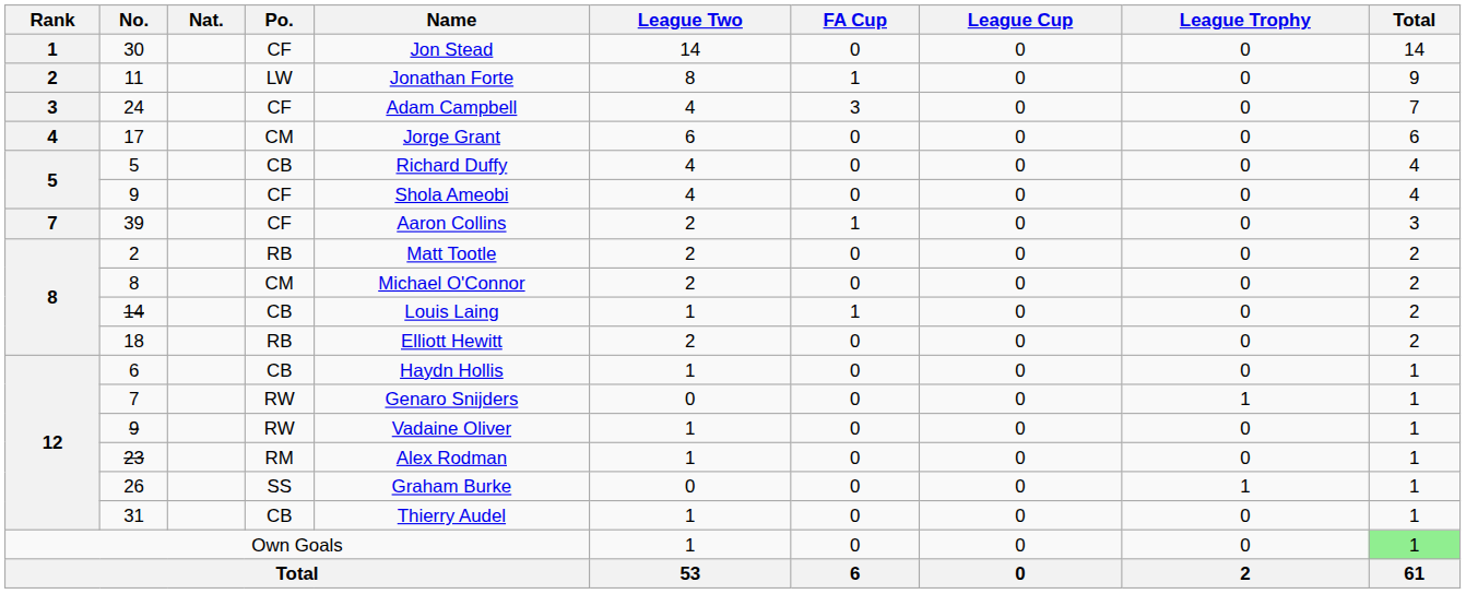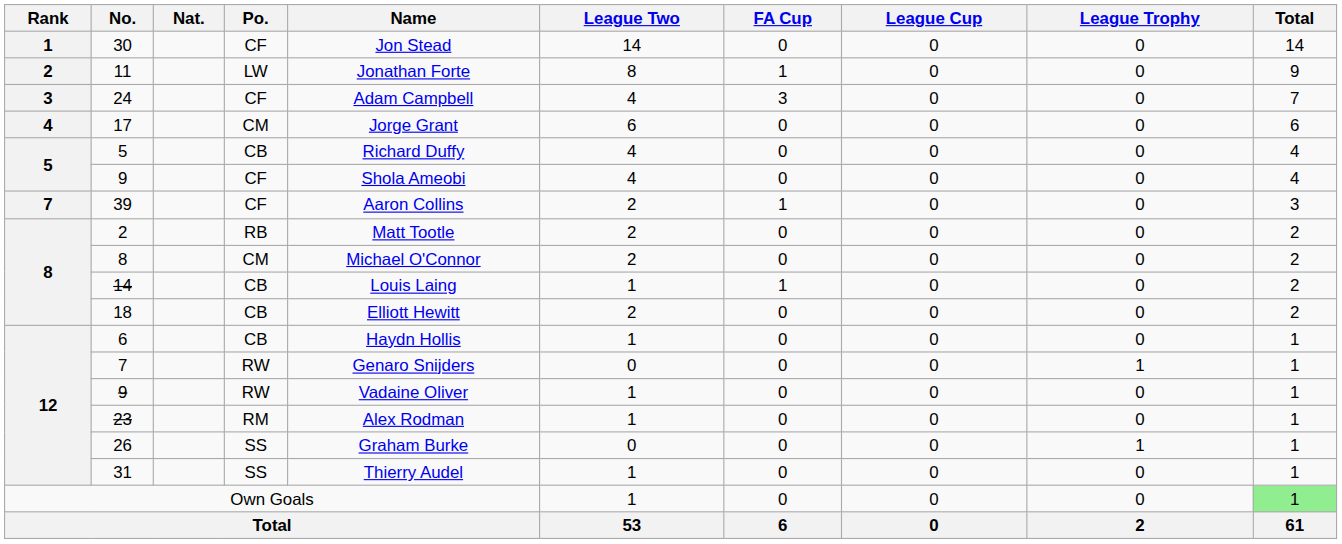 <table class="wikitable" style="text-align:center; font-size:95%; width:95%;">
 <tr>
 <th>Rank</th>
 <th>No.</th>
 <th>Nat.</th>
 <th>Po.</th>
 <th>Name</th>
 <th><a href='#'>League Two</a></th>
 <th><a href='#'>FA Cup</a></th>
 <th><a href='#'>League Cup</a></th>
 <th><a href='#'>League Trophy</a></th>
 <th>Total</th>
 </tr>
 <tr>
 <th rowspan=1>1</th>
 <td>30</td>
 <td></td>
 <td>CF</td>
 <td><a href='#'>Jon Stead</a></td>
 <td>14</td>
 <td>0</td>
 <td>0</td>
 <td>0</td>
 <td>14</td>
 </tr>
 <tr>
 <th rowspan=1>2</th>
 <td>11</td>
 <td></td>
 <td>LW</td>
 <td><a href='#'>Jonathan Forte</a></td>
 <td>8</td>
 <td>1</td>
 <td>0</td>
 <td>0</td>
 <td>9</td>
 </tr>
 <tr>
 <th rowspan=1>3</th>
 <td>24</td>
 <td></td>
 <td>CF</td>
 <td><a href='#'>Adam Campbell</a></td>
 <td>4</td>
 <td>3</td>
 <td>0</td>
 <td>0</td>
 <td>7</td>
 </tr>
 <tr>
 <th rowspan=1>4</th>
 <td>17</td>
 <td></td>
 <td>CM</td>
 <td><a href='#'>Jorge Grant</a></td>
 <td>6</td>
 <td>0</td>
 <td>0</td>
 <td>0</td>
 <td>6</td>
 </tr>
 <tr>
 <th rowspan=2>5</th>
 <td>5</td>
 <td></td>
 <td>CB</td>
 <td><a href='#'>Richard Duffy</a></td>
 <td>4</td>
 <td>0</td>
 <td>0</td>
 <td>0</td>
 <td>4</td>
 </tr>
 <tr>
 <td>9</td>
 <td></td>
 <td>CF</td>
 <td><a href='#'>Shola Ameobi</a></td>
 <td>4</td>
 <td>0</td>
 <td>0</td>
 <td>0</td>
 <td>4</td>
 </tr>
 <tr>
 <th rowspan=1>7</th>
 <td>39</td>
 <td></td>
 <td>CF</td>
 <td><a href='#'>Aaron Collins</a></td>
 <td>2</td>
 <td>1</td>
 <td>0</td>
 <td>0</td>
 <td>3</td>
 </tr>
 <tr>
 <th rowspan=4>8</th>
 <td>2</td>
 <td></td>
 <td>RB</td>
 <td><a href='#'>Matt Tootle</a></td>
 <td>2</td>
 <td>0</td>
 <td>0</td>
 <td>0</td>
 <td>2</td>
 </tr>
 <tr>
 <td>8</td>
 <td></td>
 <td>CM</td>
 <td><a href='#'>Michael O'Connor</a></td>
 <td>2</td>
 <td>0</td>
 <td>0</td>
 <td>0</td>
 <td>2</td>
 </tr>
 <tr>
 <td><s>14</s></td>
 <td></td>
 <td>CB</td>
 <td><a href='#'>Louis Laing</a></td>
 <td>1</td>
 <td>1</td>
 <td>0</td>
 <td>0</td>
 <td>2</td>
 </tr>
 <tr>
 <td>18</td>
 <td></td>
-<td>RB</td>
+<td>CB</td>
 <td><a href='#'>Elliott Hewitt</a></td>
 <td>2</td>
 <td>0</td>
 <td>0</td>
 <td>0</td>
 <td>2</td>
 </tr>
 <tr>
 <th rowspan=6>12</th>
 <td>6</td>
 <td></td>
 <td>CB</td>
 <td><a href='#'>Haydn Hollis</a></td>
 <td>1</td>
 <td>0</td>
 <td>0</td>
 <td>0</td>
 <td>1</td>
 </tr>
 <tr>
 <td>7</td>
 <td></td>
 <td>RW</td>
 <td><a href='#'>Genaro Snijders</a></td>
 <td>0</td>
 <td>0</td>
 <td>0</td>
 <td>1</td>
 <td>1</td>
 </tr>
 <tr>
 <td><s>9</s></td>
 <td></td>
 <td>RW</td>
 <td><a href='#'>Vadaine Oliver</a></td>
 <td>1</td>
 <td>0</td>
 <td>0</td>
 <td>0</td>
 <td>1</td>
 </tr>
 <tr>
 <td><s>23</s></td>
 <td></td>
 <td>RM</td>
 <td><a href='#'>Alex Rodman</a></td>
 <td>1</td>
 <td>0</td>
 <td>0</td>
 <td>0</td>
 <td>1</td>
 </tr>
 <tr>
 <td>26</td>
 <td></td>
 <td>SS</td>
 <td><a href='#'>Graham Burke</a></td>
 <td>0</td>
 <td>0</td>
 <td>0</td>
 <td>1</td>
 <td>1</td>
 </tr>
 <tr>
 <td>31</td>
 <td></td>
-<td>CB</td>
+<td>SS</td>
 <td><a href='#'>Thierry Audel</a></td>
 <td>1</td>
 <td>0</td>
 <td>0</td>
 <td>0</td>
 <td>1</td>
 </tr>
 <tr>
 <td colspan=5>Own Goals</td>
 <td>1</td>
 <td>0</td>
 <td>0</td>
 <td>0</td>
 <td style="background: lightgreen;">1</td>
 </tr>
 <tr>
 <th colspan=5>Total</th>
 <th>53</th>
 <th>6</th>
 <th>0</th>
 <th>2</th>
 <th>61</th>
 </tr>
 </table>
